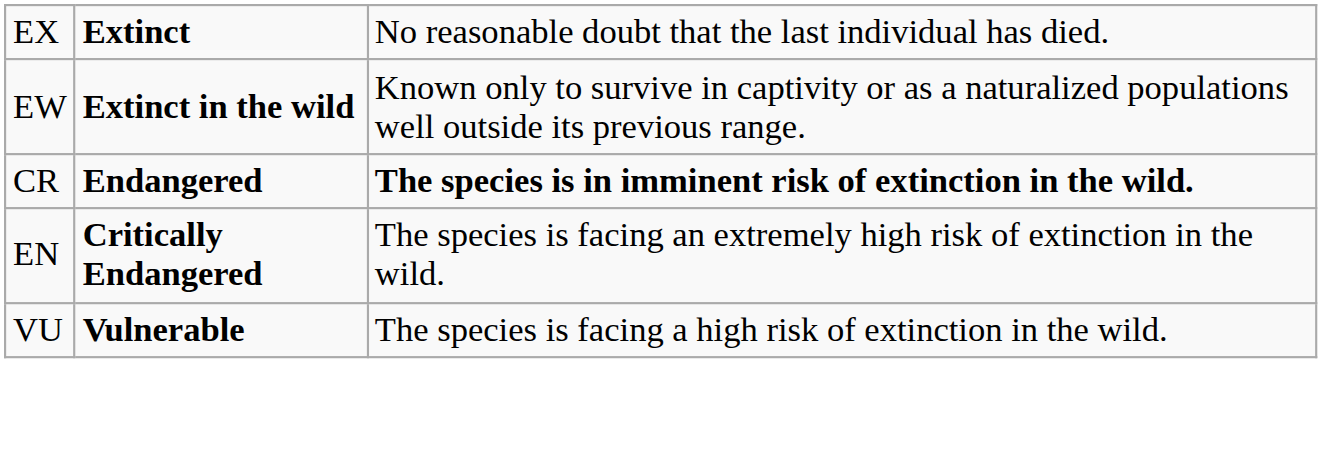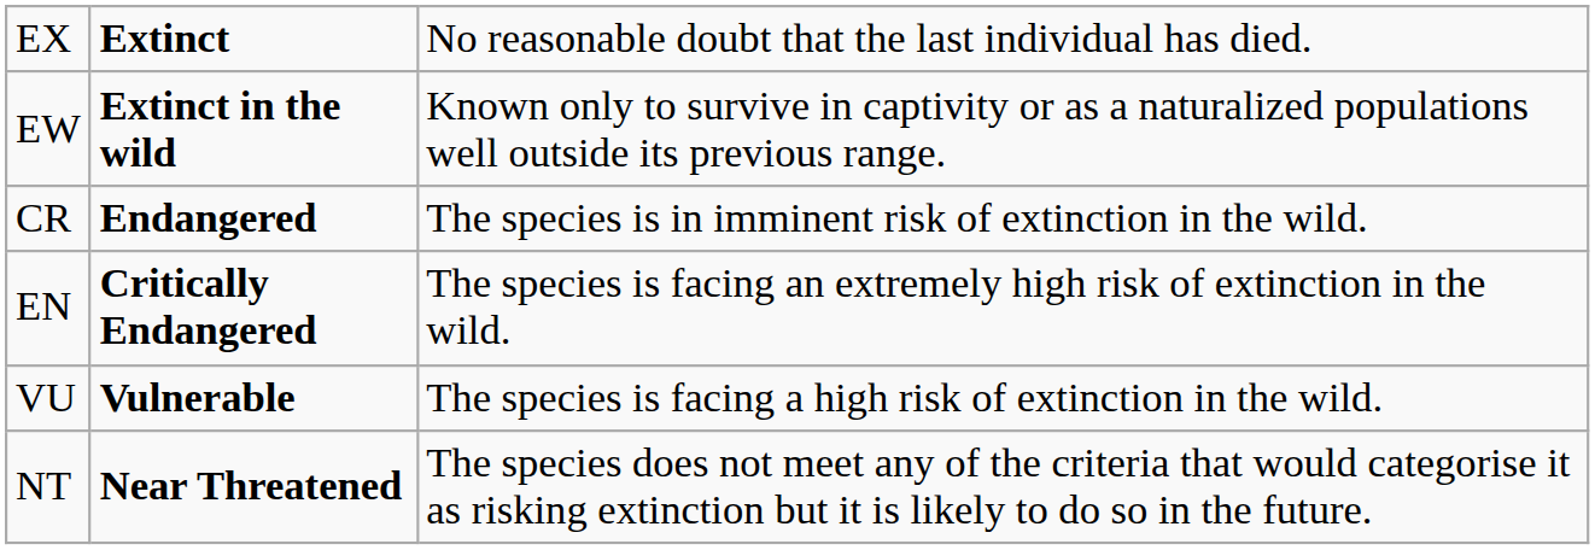 <table class="wikitable" style="text-align:left">
 <tr>
 <td>EX</td>
 <td><strong>Extinct</strong></td>
 <td>No reasonable doubt that the last individual has died.</td>
 </tr>
 <tr>
 <td>EW</td>
 <td><strong>Extinct in the wild</strong></td>
 <td>Known only to survive in captivity or as a naturalized populations well outside its previous range.</td>
 </tr>
 <tr>
 <td>CR</td>
 <td><strong>Endangered</strong></td>
-<td><strong>The species is in imminent risk of extinction in the wild.</strong></td>
+<td>The species is in imminent risk of extinction in the wild.</td>
 </tr>
 <tr>
 <td>EN</td>
 <td><strong>Critically Endangered</strong></td>
 <td>The species is facing an extremely high risk of extinction in the wild.</td>
 </tr>
 <tr>
 <td>VU</td>
 <td><strong>Vulnerable</strong></td>
 <td>The species is facing a high risk of extinction in the wild.</td>
 </tr>
+<tr>
+<td>NT</td>
+<td><strong>Near Threatened</strong></td>
+<td>The species does not meet any of the criteria that would categorise it as risking extinction but it is likely to do so in the future.</td>
+</tr>
 </table>
